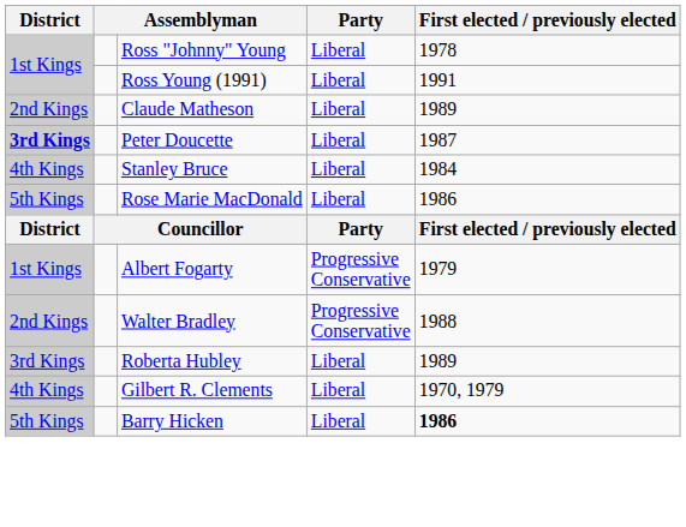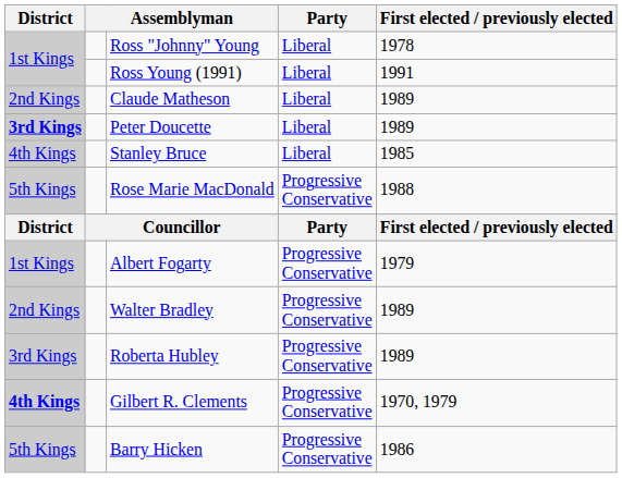 <table class="wikitable sortable">
 <tr>
 <th>District</th>
 <th colspan="2">Assemblyman</th>
 <th>Party</th>
 <th>First elected / previously elected</th>
 </tr>
 <tr>
 <td rowspan=2 bgcolor="CCCCCC"><a href='#'>1st Kings</a></td>
 <td>   </td>
 <td><a href='#'>Ross "Johnny" Young</a></td>
 <td><a href='#'>Liberal</a></td>
 <td>1978</td>
 </tr>
 <tr>
 <td> </td>
 <td><a href='#'>Ross Young</a> (1991)</td>
 <td><a href='#'>Liberal</a></td>
 <td>1991</td>
 </tr>
 <tr>
 <td bgcolor="CCCCCC"><a href='#'>2nd Kings</a></td>
 <td>   </td>
 <td><a href='#'>Claude Matheson</a></td>
 <td><a href='#'>Liberal</a></td>
 <td>1989</td>
 </tr>
 <tr>
 <td bgcolor="CCCCCC"><strong><a href='#'>3rd Kings</a></strong></td>
 <td>   </td>
 <td><a href='#'>Peter Doucette</a></td>
 <td><a href='#'>Liberal</a></td>
-<td>1987</td>
+<td>1989</td>
 </tr>
 <tr>
 <td bgcolor="CCCCCC"><a href='#'>4th Kings</a></td>
 <td>   </td>
 <td><a href='#'>Stanley Bruce</a></td>
 <td><a href='#'>Liberal</a></td>
-<td>1984</td>
+<td>1985</td>
 </tr>
 <tr>
 <td bgcolor="CCCCCC"><a href='#'>5th Kings</a></td>
 <td>   </td>
 <td><a href='#'>Rose Marie MacDonald</a></td>
-<td><a href='#'>Liberal</a></td>
-<td>1986</td>
+<td><a href='#'>Progressive <br> Conservative</a></td>
+<td>1988</td>
 </tr>
 <tr>
 <th>District</th>
 <th colspan="2">Councillor</th>
 <th>Party</th>
 <th>First elected / previously elected</th>
 </tr>
 <tr>
 <td bgcolor="CCCCCC"><a href='#'>1st Kings</a></td>
 <td>   </td>
 <td><a href='#'>Albert Fogarty</a></td>
 <td><a href='#'>Progressive <br> Conservative</a></td>
 <td>1979</td>
 </tr>
 <tr>
 <td bgcolor="CCCCCC"><a href='#'>2nd Kings</a></td>
 <td>   </td>
 <td><a href='#'>Walter Bradley</a></td>
 <td><a href='#'>Progressive <br> Conservative</a></td>
-<td>1988</td>
+<td>1989</td>
 </tr>
 <tr>
 <td bgcolor="CCCCCC"><a href='#'>3rd Kings</a></td>
 <td>   </td>
 <td><a href='#'>Roberta Hubley</a></td>
-<td><a href='#'>Liberal</a></td>
+<td><a href='#'>Progressive <br> Conservative</a></td>
 <td>1989</td>
 </tr>
 <tr>
-<td bgcolor="CCCCCC"><a href='#'>4th Kings</a></td>
+<td bgcolor="CCCCCC"><strong><a href='#'>4th Kings</a></strong></td>
 <td>   </td>
 <td><a href='#'>Gilbert R. Clements</a></td>
-<td><a href='#'>Liberal</a></td>
+<td><a href='#'>Progressive <br> Conservative</a></td>
 <td>1970, 1979</td>
 </tr>
 <tr>
 <td bgcolor="CCCCCC"><a href='#'>5th Kings</a></td>
 <td>   </td>
 <td><a href='#'>Barry Hicken</a></td>
-<td><a href='#'>Liberal</a></td>
-<td><strong>1986</strong></td>
+<td><a href='#'>Progressive <br> Conservative</a></td>
+<td>1986</td>
 </tr>
 </table>
